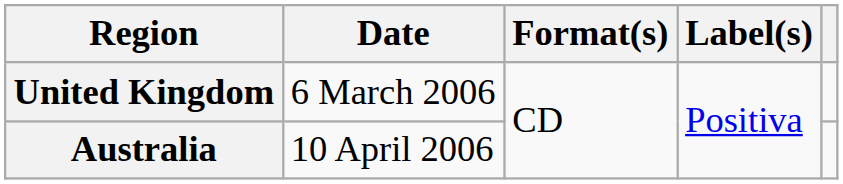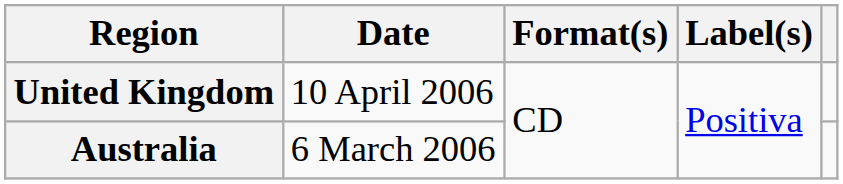 <table class="wikitable plainrowheaders">
 <tr>
 <th scope="col">Region</th>
 <th scope="col">Date</th>
 <th scope="col">Format(s)</th>
 <th scope="col">Label(s)</th>
 <th scope="col"></th>
 </tr>
 <tr>
 <th scope="row">United Kingdom</th>
-<td>6 March 2006</td>
+<td>10 April 2006</td>
 <td rowspan="2">CD</td>
 <td rowspan="2"><a href='#'>Positiva</a></td>
 <td></td>
 </tr>
 <tr>
 <th scope="row">Australia</th>
-<td>10 April 2006</td>
+<td>6 March 2006</td>
 <td></td>
 </tr>
 </table>
